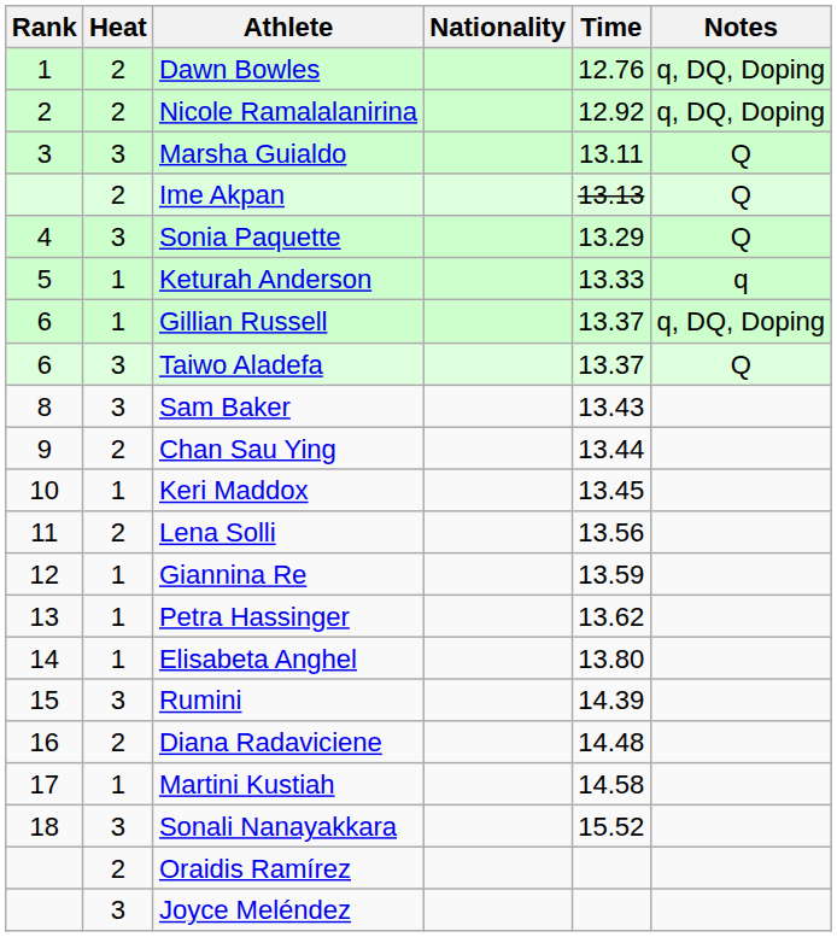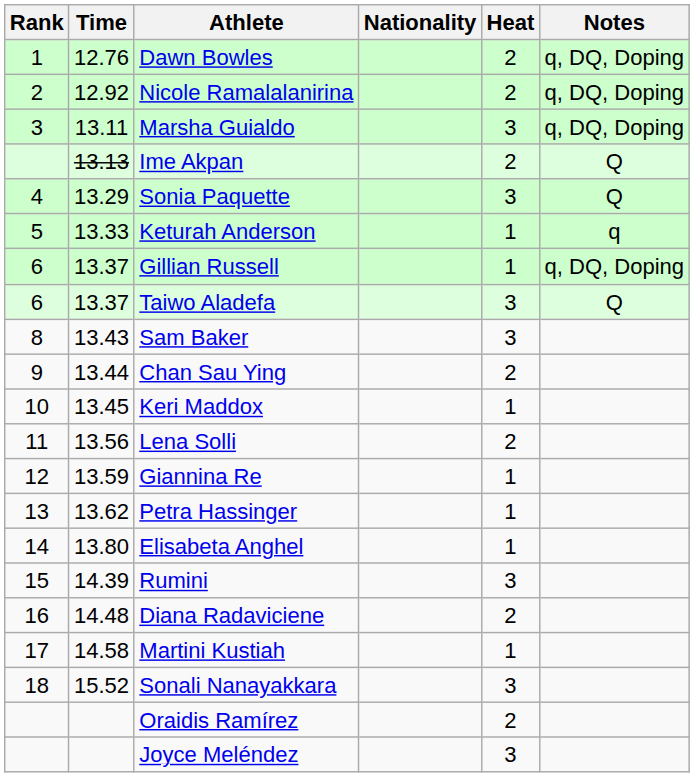 <table class="wikitable sortable" style="text-align:center;font-size:95%">
 <tr>
 <th>Rank</th>
-<th>Heat</th>
+<th>Time</th>
 <th>Athlete</th>
 <th>Nationality</th>
-<th>Time</th>
+<th>Heat</th>
 <th>Notes</th>
 </tr>
 <tr bgcolor=ccffcc>
 <td>1</td>
-<td>2</td>
+<td>12.76</td>
 <td align="left"><a href='#'>Dawn Bowles</a></td>
 <td align=left></td>
-<td>12.76</td>
+<td>2</td>
 <td>q, DQ, Doping</td>
 </tr>
 <tr bgcolor=ccffcc>
 <td>2</td>
-<td>2</td>
+<td>12.92</td>
 <td align="left"><a href='#'>Nicole Ramalalanirina</a></td>
 <td align=left></td>
-<td>12.92</td>
+<td>2</td>
 <td>q, DQ, Doping</td>
 </tr>
 <tr bgcolor=ccffcc>
 <td>3</td>
-<td>3</td>
+<td>13.11</td>
 <td align="left"><a href='#'>Marsha Guialdo</a></td>
 <td align=left></td>
-<td>13.11</td>
-<td>Q</td>
+<td>3</td>
+<td>q, DQ, Doping</td>
 </tr>
 <tr bgcolor=ddffdd>
 <td></td>
-<td>2</td>
+<td><s>13.13 </s></td>
 <td align="left"><a href='#'>Ime Akpan</a></td>
 <td align=left></td>
-<td><s>13.13 </s></td>
+<td>2</td>
 <td>Q</td>
 </tr>
 <tr bgcolor=ccffcc>
 <td>4</td>
-<td>3</td>
+<td>13.29</td>
 <td align="left"><a href='#'>Sonia Paquette</a></td>
 <td align=left></td>
-<td>13.29</td>
+<td>3</td>
 <td>Q</td>
 </tr>
 <tr bgcolor=ccffcc>
 <td>5</td>
-<td>1</td>
+<td>13.33</td>
 <td align="left"><a href='#'>Keturah Anderson</a></td>
 <td align=left></td>
-<td>13.33</td>
+<td>1</td>
 <td>q</td>
 </tr>
 <tr bgcolor=ccffcc>
 <td>6</td>
-<td>1</td>
+<td>13.37</td>
 <td align="left"><a href='#'>Gillian Russell</a></td>
 <td align=left></td>
-<td>13.37</td>
+<td>1</td>
 <td>q, DQ, Doping</td>
 </tr>
 <tr bgcolor=ddffdd>
 <td>6</td>
-<td>3</td>
+<td>13.37</td>
 <td align="left"><a href='#'>Taiwo Aladefa</a></td>
 <td align=left></td>
-<td>13.37</td>
+<td>3</td>
 <td>Q</td>
 </tr>
 <tr>
 <td>8</td>
-<td>3</td>
+<td>13.43</td>
 <td align="left"><a href='#'>Sam Baker</a></td>
 <td align=left></td>
-<td>13.43</td>
+<td>3</td>
 <td></td>
 </tr>
 <tr>
 <td>9</td>
-<td>2</td>
+<td>13.44</td>
 <td align="left"><a href='#'>Chan Sau Ying</a></td>
 <td align=left></td>
-<td>13.44</td>
+<td>2</td>
 <td></td>
 </tr>
 <tr>
 <td>10</td>
-<td>1</td>
+<td>13.45</td>
 <td align="left"><a href='#'>Keri Maddox</a></td>
 <td align=left></td>
-<td>13.45</td>
+<td>1</td>
 <td></td>
 </tr>
 <tr>
 <td>11</td>
-<td>2</td>
+<td>13.56</td>
 <td align="left"><a href='#'>Lena Solli</a></td>
 <td align=left></td>
-<td>13.56</td>
+<td>2</td>
 <td></td>
 </tr>
 <tr>
 <td>12</td>
-<td>1</td>
+<td>13.59</td>
 <td align="left"><a href='#'>Giannina Re</a></td>
 <td align=left></td>
-<td>13.59</td>
+<td>1</td>
 <td></td>
 </tr>
 <tr>
 <td>13</td>
-<td>1</td>
+<td>13.62</td>
 <td align="left"><a href='#'>Petra Hassinger</a></td>
 <td align=left></td>
-<td>13.62</td>
+<td>1</td>
 <td></td>
 </tr>
 <tr>
 <td>14</td>
-<td>1</td>
+<td>13.80</td>
 <td align="left"><a href='#'>Elisabeta Anghel</a></td>
 <td align=left></td>
-<td>13.80</td>
+<td>1</td>
 <td></td>
 </tr>
 <tr>
 <td>15</td>
-<td>3</td>
+<td>14.39</td>
 <td align="left"><a href='#'>Rumini</a></td>
 <td align=left></td>
-<td>14.39</td>
+<td>3</td>
 <td></td>
 </tr>
 <tr>
 <td>16</td>
-<td>2</td>
+<td>14.48</td>
 <td align="left"><a href='#'>Diana Radaviciene</a></td>
 <td align=left></td>
-<td>14.48</td>
+<td>2</td>
 <td></td>
 </tr>
 <tr>
 <td>17</td>
-<td>1</td>
+<td>14.58</td>
 <td align="left"><a href='#'>Martini Kustiah</a></td>
 <td align=left></td>
-<td>14.58</td>
+<td>1</td>
 <td></td>
 </tr>
 <tr>
 <td>18</td>
-<td>3</td>
+<td>15.52</td>
 <td align="left"><a href='#'>Sonali Nanayakkara</a></td>
 <td align=left></td>
-<td>15.52</td>
+<td>3</td>
 <td></td>
 </tr>
 <tr>
 <td></td>
-<td>2</td>
+<td></td>
 <td align="left"><a href='#'>Oraidis Ramírez</a></td>
 <td align=left></td>
-<td></td>
+<td>2</td>
 <td></td>
 </tr>
 <tr>
 <td></td>
-<td>3</td>
+<td></td>
 <td align="left"><a href='#'>Joyce Meléndez</a></td>
 <td align=left></td>
-<td></td>
+<td>3</td>
 <td></td>
 </tr>
 </table>
